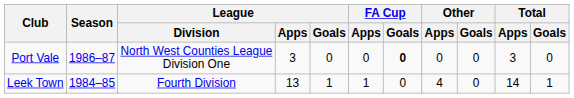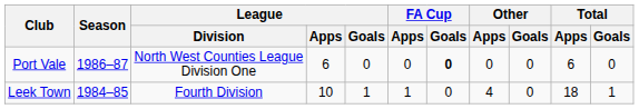 <table class="wikitable" style="text-align:center">
 <tr>
 <th rowspan="2">Club</th>
 <th rowspan="2">Season</th>
 <th colspan="3">League</th>
 <th colspan="2"><a href='#'>FA Cup</a></th>
 <th colspan="2">Other</th>
 <th colspan="2">Total</th>
 </tr>
 <tr>
 <th>Division</th>
 <th>Apps</th>
 <th>Goals</th>
 <th>Apps</th>
 <th>Goals</th>
 <th>Apps</th>
 <th>Goals</th>
 <th>Apps</th>
 <th>Goals</th>
 </tr>
 <tr>
 <td><a href='#'>Port Vale</a></td>
 <td><a href='#'>1986–87</a></td>
 <td><a href='#'>North West Counties League</a><br>Division One</td>
-<td>3</td>
+<td>6</td>
 <td>0</td>
 <td>0</td>
 <td><strong>0</strong></td>
 <td>0</td>
 <td>0</td>
-<td>3</td>
+<td>6</td>
 <td>0</td>
 </tr>
 <tr>
 <td><a href='#'>Leek Town</a></td>
 <td><a href='#'>1984–85</a></td>
 <td><a href='#'>Fourth Division</a></td>
-<td>13</td>
+<td>10</td>
 <td>1</td>
 <td>1</td>
 <td>0</td>
 <td>4</td>
 <td>0</td>
-<td>14</td>
+<td>18</td>
 <td>1</td>
 </tr>
 </table>
